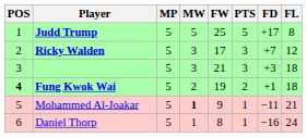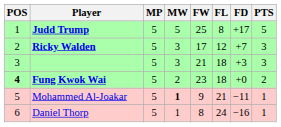 <table class="wikitable" style="text-align: center;">
 <tr>
 <th width=20>POS</th>
 <th width=165>Player</th>
 <th width=20>MP</th>
 <th width=20>MW</th>
 <th width=20>FW</th>
+<th width=20>FL</th>
+<th width=20>FD</th>
 <th width=20>PTS</th>
-<th width=20>FD</th>
-<th width=20>FL</th>
 </tr>
 <tr style="background:#aaffaa;">
 <td>1</td>
 <td style="text-align:left;"> <strong><a href='#'>Judd Trump</a></strong></td>
 <td>5</td>
 <td>5</td>
 <td>25</td>
+<td>8</td>
+<td>+17</td>
 <td>5</td>
-<td>+17</td>
-<td>8</td>
 </tr>
 <tr style="background:#aaffaa;">
 <td>2</td>
 <td style="text-align:left;"> <strong><a href='#'>Ricky Walden</a></strong></td>
 <td>5</td>
 <td>3</td>
 <td>17</td>
+<td>12</td>
+<td>+7</td>
 <td>3</td>
-<td>+7</td>
-<td>12</td>
 </tr>
 <tr style="background:#aaffaa;">
 <td>3</td>
 <td style="text-align:left;"></td>
 <td>5</td>
 <td>3</td>
 <td>21</td>
+<td>18</td>
+<td>+3</td>
 <td>3</td>
-<td>+3</td>
-<td>18</td>
 </tr>
 <tr style="background:#aaffaa;">
 <td><strong>4</strong></td>
 <td style="text-align:left;"> <strong><a href='#'>Fung Kwok Wai</a></strong></td>
 <td>5</td>
 <td>2</td>
-<td>19</td>
+<td>23</td>
+<td>18</td>
+<td>+0</td>
 <td>2</td>
-<td>+1</td>
-<td>18</td>
 </tr>
 <tr style="background:#fcc;">
 <td>5</td>
 <td style="text-align:left;"> <a href='#'>Mohammed Al-Joakar</a></td>
 <td>5</td>
 <td><strong>1</strong></td>
 <td>9</td>
+<td>21</td>
+<td>−11</td>
 <td>1</td>
-<td>−11</td>
-<td>21</td>
 </tr>
 <tr style="background:#fcc;">
 <td>6</td>
 <td style="text-align:left;"> <a href='#'>Daniel Thorp</a></td>
 <td>5</td>
 <td>1</td>
 <td>8</td>
+<td>24</td>
+<td>−16</td>
 <td>1</td>
-<td>−16</td>
-<td>24</td>
 </tr>
 </table>
